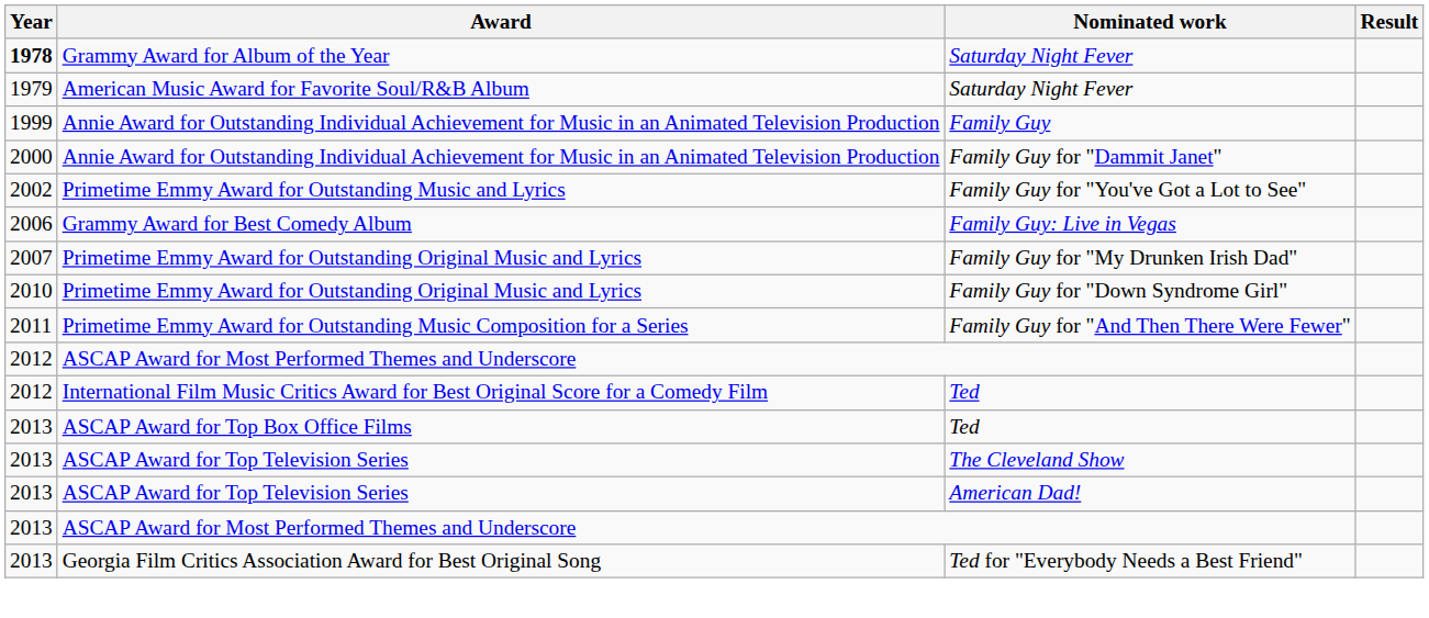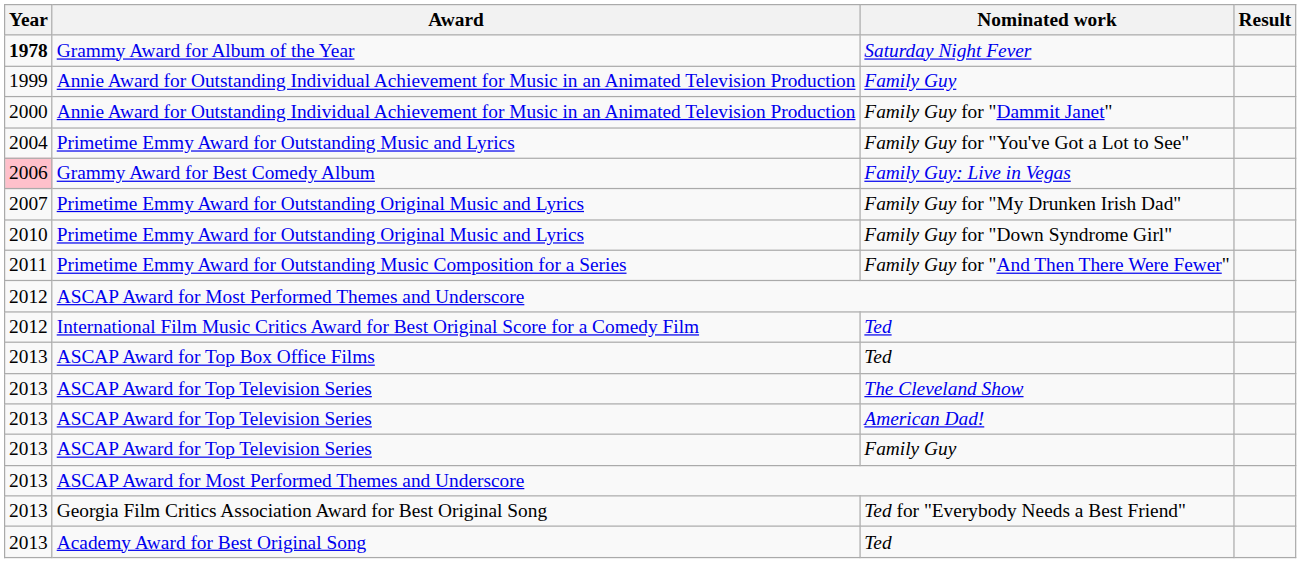 <table class="wikitable sortable">
 <tr>
 <th>Year</th>
 <th>Award</th>
 <th>Nominated work</th>
 <th>Result</th>
 </tr>
 <tr>
 <td><strong>1978</strong></td>
 <td><a href='#'>Grammy Award for Album of the Year</a></td>
 <td><em><a href='#'>Saturday Night Fever</a></em></td>
-<td></td>
-</tr>
-<tr>
-<td>1979</td>
-<td><a href='#'>American Music Award for Favorite Soul/R&B Album</a></td>
-<td><em>Saturday Night Fever</em></td>
 <td></td>
 </tr>
 <tr>
 <td>1999</td>
 <td><a href='#'>Annie Award for Outstanding Individual Achievement for Music in an Animated Television Production</a></td>
 <td><em><a href='#'>Family Guy</a></em></td>
 <td></td>
 </tr>
 <tr>
 <td>2000</td>
 <td><a href='#'>Annie Award for Outstanding Individual Achievement for Music in an Animated Television Production</a></td>
 <td><em>Family Guy</em> for "<a href='#'>Dammit Janet</a>"</td>
 <td></td>
 </tr>
 <tr>
-<td>2002</td>
+<td>2004</td>
 <td><a href='#'>Primetime Emmy Award for Outstanding Music and Lyrics</a></td>
 <td><em>Family Guy</em> for "You've Got a Lot to See"</td>
 <td></td>
 </tr>
 <tr>
-<td>2006</td>
+<td style="background: pink;">2006</td>
 <td><a href='#'>Grammy Award for Best Comedy Album</a></td>
 <td><em><a href='#'>Family Guy: Live in Vegas</a></em></td>
 <td></td>
 </tr>
 <tr>
 <td>2007</td>
 <td><a href='#'>Primetime Emmy Award for Outstanding Original Music and Lyrics</a></td>
 <td><em>Family Guy</em> for "My Drunken Irish Dad"</td>
 <td></td>
 </tr>
 <tr>
 <td>2010</td>
 <td><a href='#'>Primetime Emmy Award for Outstanding Original Music and Lyrics</a></td>
 <td><em>Family Guy</em> for "Down Syndrome Girl"</td>
 <td></td>
 </tr>
 <tr>
 <td>2011</td>
 <td><a href='#'>Primetime Emmy Award for Outstanding Music Composition for a Series</a></td>
 <td><em>Family Guy</em> for "<a href='#'>And Then There Were Fewer</a>"</td>
 <td></td>
 </tr>
 <tr>
 <td>2012</td>
 <td colspan=2><a href='#'>ASCAP Award for Most Performed Themes and Underscore</a></td>
 <td></td>
 </tr>
 <tr>
 <td>2012</td>
 <td><a href='#'>International Film Music Critics Award for Best Original Score for a Comedy Film</a></td>
 <td><em><a href='#'>Ted</a></em></td>
 <td></td>
 </tr>
 <tr>
 <td>2013</td>
 <td><a href='#'>ASCAP Award for Top Box Office Films</a></td>
 <td><em>Ted</em></td>
 <td></td>
 </tr>
 <tr>
 <td>2013</td>
 <td><a href='#'>ASCAP Award for Top Television Series</a></td>
 <td><em><a href='#'>The Cleveland Show</a></em></td>
 <td></td>
 </tr>
 <tr>
 <td>2013</td>
 <td><a href='#'>ASCAP Award for Top Television Series</a></td>
 <td><em><a href='#'>American Dad!</a></em></td>
 <td></td>
 </tr>
 <tr>
 <td>2013</td>
+<td><a href='#'>ASCAP Award for Top Television Series</a></td>
+<td><em>Family Guy</em></td>
+<td></td>
+</tr>
+<tr>
+<td>2013</td>
 <td colspan=2><a href='#'>ASCAP Award for Most Performed Themes and Underscore</a></td>
 <td></td>
 </tr>
 <tr>
 <td>2013</td>
 <td>Georgia Film Critics Association Award for Best Original Song</td>
 <td><em>Ted</em> for "Everybody Needs a Best Friend"</td>
 <td></td>
 </tr>
+<tr>
+<td>2013</td>
+<td><a href='#'>Academy Award for Best Original Song</a></td>
+<td><em>Ted</em></td>
+<td></td>
+</tr>
 </table>
